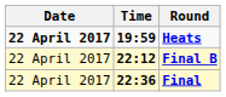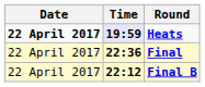 <table class="wikitable">
 <tr>
 <th>Date</th>
 <th>Time</th>
 <th>Round</th>
 </tr>
 <tr>
 <td><strong>22 April 2017</strong></td>
-<td><strong>19:59</strong></td>
+<td style="background: lavender;"><strong>19:59</strong></td>
 <td><strong><a href='#'>Heats</a></strong></td>
+</tr>
+<tr style=background:lemonchiffon>
+<td>22 April 2017</td>
+<td><strong>22:36</strong></td>
+<td><strong><a href='#'>Final</a></strong></td>
 </tr>
 <tr style=background:lemonchiffon>
 <td>22 April 2017</td>
 <td><strong>22:12</strong></td>
 <td><strong><a href='#'>Final B</a></strong></td>
 </tr>
-<tr style=background:lemonchiffon>
-<td>22 April 2017</td>
-<td><strong>22:36</strong></td>
-<td><strong><a href='#'>Final</a></strong></td>
-</tr>
 </table>
